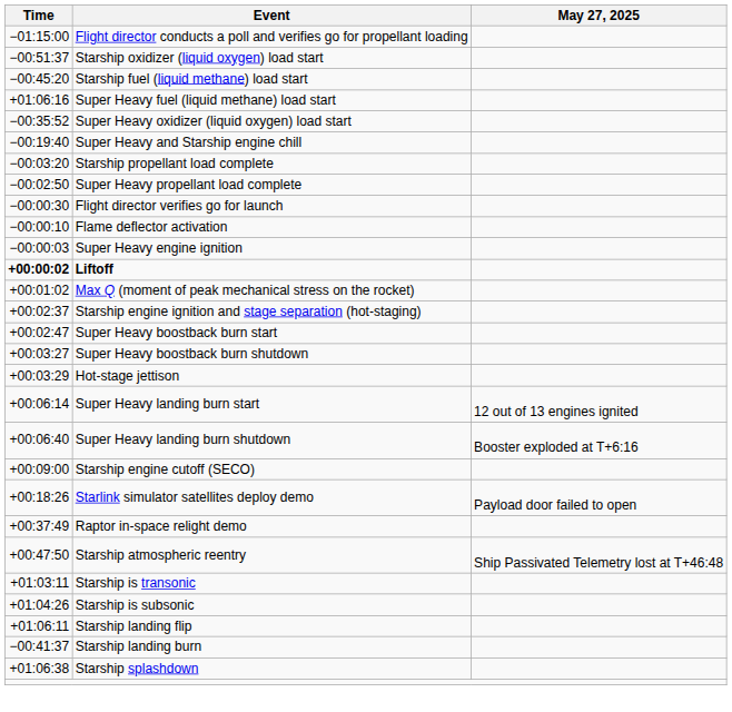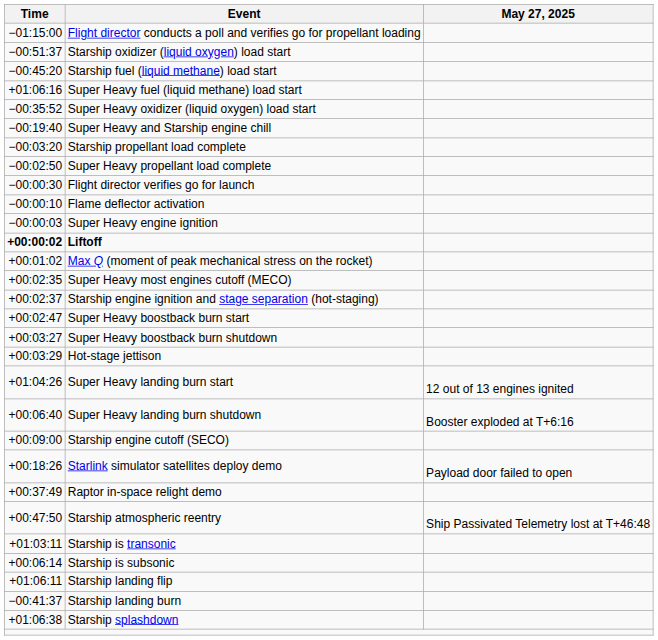 <table class="wikitable collapsible">
 <tr>
 <th>Time</th>
 <th>Event</th>
 <th>May 27, 2025</th>
 </tr>
 <tr>
 <td style="text-align:right">−01:15:00</td>
 <td><a href='#'>Flight director</a> conducts a poll and verifies go for propellant loading</td>
 <td></td>
 </tr>
 <tr>
 <td style="text-align:right">−00:51:37</td>
 <td>Starship oxidizer (<a href='#'>liquid oxygen</a>) load start</td>
 <td></td>
 </tr>
 <tr>
 <td style="text-align:right">−00:45:20</td>
 <td>Starship fuel (<a href='#'>liquid methane</a>) load start</td>
 <td></td>
 </tr>
 <tr>
 <td style="text-align:right">+01:06:16</td>
 <td>Super Heavy fuel (liquid methane) load start</td>
 <td></td>
 </tr>
 <tr>
 <td style="text-align:right">−00:35:52</td>
 <td>Super Heavy oxidizer (liquid oxygen) load start</td>
 <td></td>
 </tr>
 <tr>
 <td style="text-align:right">−00:19:40</td>
 <td>Super Heavy and Starship engine chill</td>
 <td></td>
 </tr>
 <tr>
 <td style="text-align:right">−00:03:20</td>
 <td>Starship propellant load complete</td>
 <td></td>
 </tr>
 <tr>
 <td style="text-align:right">−00:02:50</td>
 <td>Super Heavy propellant load complete</td>
 <td></td>
 </tr>
 <tr>
 <td style="text-align:right">−00:00:30</td>
 <td>Flight director verifies go for launch</td>
 <td></td>
 </tr>
 <tr>
 <td style="text-align:right">−00:00:10</td>
 <td>Flame deflector activation</td>
 <td></td>
 </tr>
 <tr>
 <td style="text-align:right">−00:00:03</td>
 <td>Super Heavy engine ignition</td>
 <td></td>
 </tr>
 <tr>
 <td style="text-align:right"><strong>+00:00:02</strong></td>
 <td><strong>Liftoff</strong></td>
 <td></td>
 </tr>
 <tr>
 <td style="text-align:right">+00:01:02</td>
 <td><a href='#'>Max <em>Q</em></a> (moment of peak mechanical stress on the rocket)</td>
 <td></td>
 </tr>
 <tr>
+<td style="text-align:right">+00:02:35</td>
+<td>Super Heavy most engines cutoff (MECO)</td>
+<td></td>
+</tr>
+<tr>
 <td style="text-align:right">+00:02:37</td>
 <td>Starship engine ignition and <a href='#'>stage separation</a> (hot-staging)</td>
 <td></td>
 </tr>
 <tr>
 <td style="text-align:right">+00:02:47</td>
 <td>Super Heavy boostback burn start</td>
 <td></td>
 </tr>
 <tr>
 <td style="text-align:right">+00:03:27</td>
 <td>Super Heavy boostback burn shutdown</td>
 <td></td>
 </tr>
 <tr>
 <td style="text-align:right">+00:03:29</td>
 <td>Hot-stage jettison</td>
 <td></td>
 </tr>
 <tr>
-<td style="text-align:right">+00:06:14</td>
+<td style="text-align:right">+01:04:26</td>
 <td>Super Heavy landing burn start</td>
 <td><br> 12 out of 13 engines ignited</td>
 </tr>
 <tr>
 <td style="text-align:right">+00:06:40</td>
 <td>Super Heavy landing burn shutdown</td>
 <td><br> Booster exploded at T+6:16</td>
 </tr>
 <tr>
 <td style="text-align:right">+00:09:00</td>
 <td>Starship engine cutoff (SECO)</td>
 <td></td>
 </tr>
 <tr>
 <td style="text-align:right">+00:18:26</td>
 <td><a href='#'>Starlink</a> simulator satellites deploy demo</td>
 <td><br>Payload door failed to open</td>
 </tr>
 <tr>
 <td style="text-align:right">+00:37:49</td>
 <td>Raptor in-space relight demo</td>
 <td></td>
 </tr>
 <tr>
 <td style="text-align:right">+00:47:50</td>
 <td>Starship atmospheric reentry</td>
 <td> <br> Ship Passivated Telemetry lost at T+46:48</td>
 </tr>
 <tr>
 <td style="text-align:right">+01:03:11</td>
 <td>Starship is <a href='#'>transonic</a></td>
 <td></td>
 </tr>
 <tr>
-<td style="text-align:right">+01:04:26</td>
+<td style="text-align:right">+00:06:14</td>
 <td>Starship is subsonic</td>
 <td></td>
 </tr>
 <tr>
 <td style="text-align:right">+01:06:11</td>
 <td>Starship landing flip</td>
 <td></td>
 </tr>
 <tr>
 <td style="text-align:right">−00:41:37</td>
 <td>Starship landing burn</td>
 <td></td>
 </tr>
 <tr>
 <td style="text-align:right">+01:06:38</td>
 <td>Starship <a href='#'>splashdown</a></td>
 <td></td>
 </tr>
 <tr>
 <td colspan="3"></td>
 </tr>
 </table>
